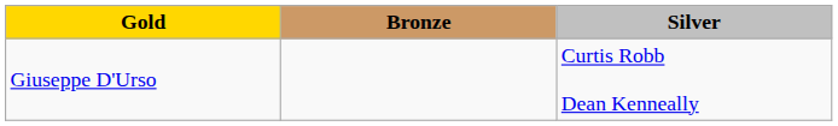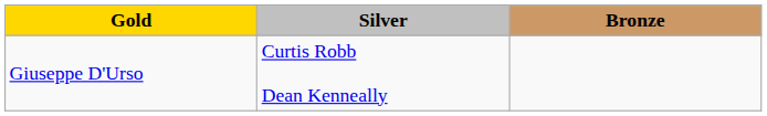 <table class="wikitable" style="text-align:left">
 <tr align="center">
 <td width=200 bgcolor=gold><strong>Gold</strong></td>
+<td width=200 bgcolor=silver><strong>Silver</strong></td>
 <td width=200 bgcolor=CC9966><strong>Bronze</strong></td>
-<td width=200 bgcolor=silver><strong>Silver</strong></td>
 </tr>
 <tr>
 <td><a href='#'>Giuseppe D'Urso</a><br><em></em></td>
+<td><a href='#'>Curtis Robb</a><br><em></em><br><a href='#'>Dean Kenneally</a><br><em></em></td>
 <td></td>
-<td><a href='#'>Curtis Robb</a><br><em></em><br><a href='#'>Dean Kenneally</a><br><em></em></td>
 </tr>
 </table>
